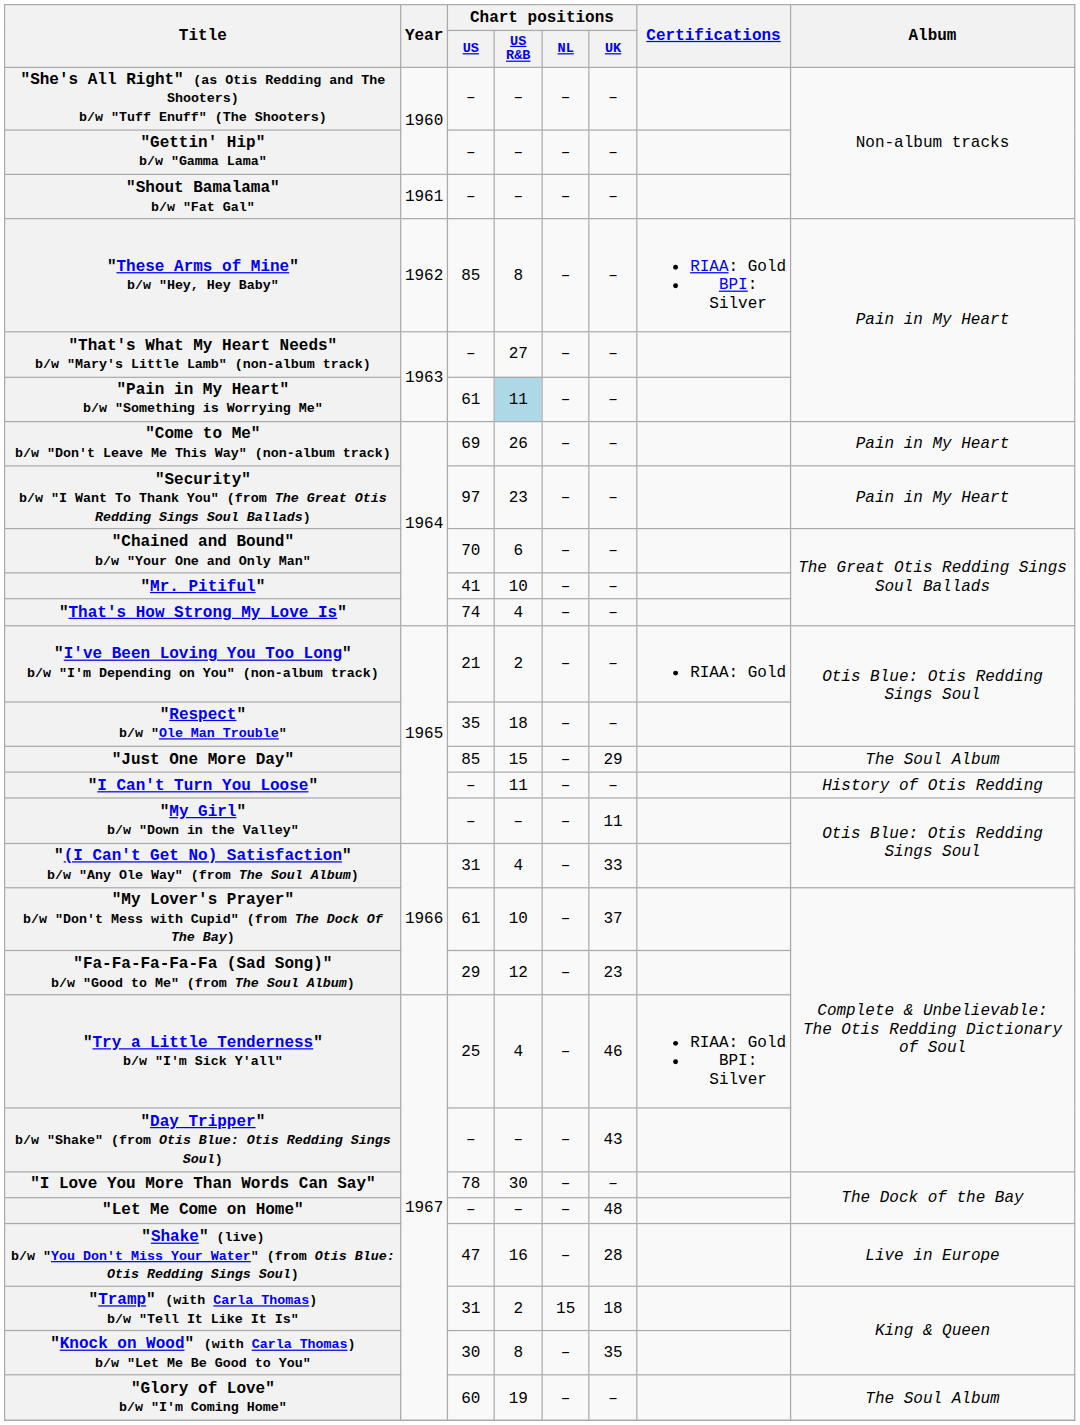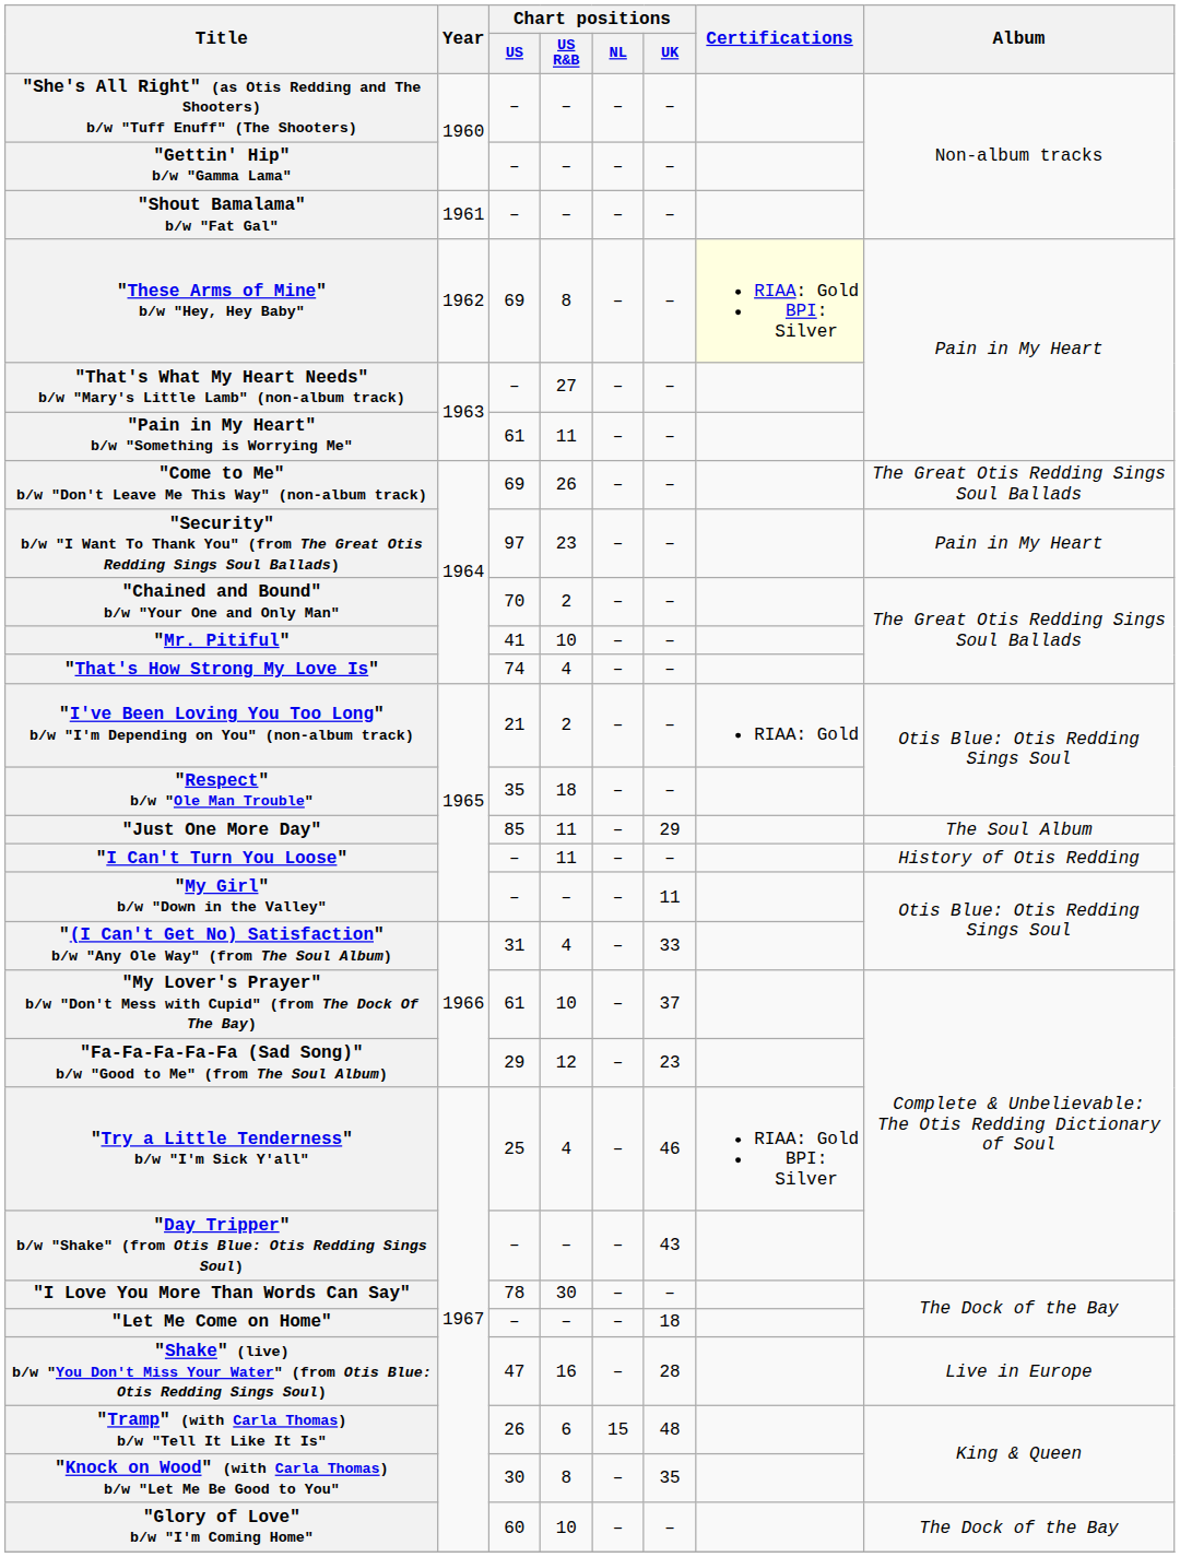 <table class="wikitable plainrowheaders" style="text-align:center;">
 <tr>
 <th rowspan="2">Title</th>
 <th rowspan="2">Year</th>
 <th colspan="4">Chart positions</th>
 <th rowspan="2"><a href='#'>Certifications</a></th>
 <th rowspan="2">Album</th>
 </tr>
 <tr>
 <th style="width:3em;font-size:85%"><a href='#'>US</a><br></th>
 <th style="width:3em;font-size:85%"><a href='#'>US<br>R&B</a><br></th>
 <th style="width:3em;font-size:85%"><a href='#'>NL</a><br></th>
 <th style="width:3em;font-size:85%"><a href='#'>UK</a><br></th>
 </tr>
 <tr>
 <th scope="row">"She's All Right" <small>(as Otis Redding and The Shooters)</small><br><small>b/w "Tuff Enuff" (The Shooters)</small></th>
 <td rowspan="2">1960</td>
 <td>–</td>
 <td>–</td>
 <td>–</td>
 <td>–</td>
 <td></td>
 <td rowspan="3">Non-album tracks</td>
 </tr>
 <tr>
 <th scope="row">"Gettin' Hip"<br><small>b/w "Gamma Lama"</small></th>
 <td>–</td>
 <td>–</td>
 <td>–</td>
 <td>–</td>
 <td></td>
 </tr>
 <tr>
 <th scope="row">"Shout Bamalama"<br><small>b/w "Fat Gal"</small></th>
 <td>1961</td>
 <td>–</td>
 <td>–</td>
 <td>–</td>
 <td>–</td>
 <td></td>
 </tr>
 <tr>
 <th scope="row">"<a href='#'>These Arms of Mine</a>"<br><small>b/w "Hey, Hey Baby"</small></th>
 <td>1962</td>
-<td>85</td>
+<td>69</td>
 <td>8</td>
 <td>–</td>
 <td>–</td>
-<td><br><ul><li><a href='#'>RIAA</a>: Gold</li><li><a href='#'>BPI</a>: Silver</li></ul></td>
+<td style="background: lightyellow;"><br><ul><li><a href='#'>RIAA</a>: Gold</li><li><a href='#'>BPI</a>: Silver</li></ul></td>
 <td rowspan="3"><em>Pain in My Heart</em></td>
 </tr>
 <tr>
 <th scope="row">"That's What My Heart Needs"<br><small>b/w "Mary's Little Lamb" (non-album track)</small></th>
 <td rowspan="2">1963</td>
 <td>–</td>
 <td>27</td>
 <td>–</td>
 <td>–</td>
 <td></td>
 </tr>
 <tr>
 <th scope="row">"Pain in My Heart"<br><small>b/w "Something is Worrying Me"</small></th>
 <td>61</td>
-<td style="background: lightblue;">11</td>
+<td>11</td>
 <td>–</td>
 <td>–</td>
 <td></td>
 </tr>
 <tr>
 <th scope="row">"Come to Me"<br><small>b/w "Don't Leave Me This Way" (non-album track)</small></th>
 <td rowspan="5">1964</td>
 <td>69</td>
 <td>26</td>
 <td>–</td>
 <td>–</td>
 <td></td>
-<td><em>Pain in My Heart</em></td>
+<td><em>The Great Otis Redding Sings Soul Ballads</em></td>
 </tr>
 <tr>
 <th scope="row">"Security"<br><small>b/w "I Want To Thank You" (from <em>The Great Otis Redding Sings Soul Ballads</em>)</small></th>
 <td>97</td>
 <td>23</td>
 <td>–</td>
 <td>–</td>
 <td></td>
 <td><em>Pain in My Heart</em></td>
 </tr>
 <tr>
 <th scope="row">"Chained and Bound"<br><small>b/w "Your One and Only Man" </small></th>
 <td>70</td>
-<td>6</td>
+<td>2</td>
 <td>–</td>
 <td>–</td>
 <td></td>
 <td rowspan="3"><em>The Great Otis Redding Sings Soul Ballads</em></td>
 </tr>
 <tr>
 <th scope="row">"<a href='#'>Mr. Pitiful</a>"</th>
 <td>41</td>
 <td>10</td>
 <td>–</td>
 <td>–</td>
 <td></td>
 </tr>
 <tr>
 <th scope="row">"<a href='#'>That's How Strong My Love Is</a>"</th>
 <td>74</td>
 <td>4</td>
 <td>–</td>
 <td>–</td>
 <td></td>
 </tr>
 <tr>
 <th scope="row">"<a href='#'>I've Been Loving You Too Long</a>"<br><small>b/w "I'm Depending on You" (non-album track)</small></th>
 <td rowspan="5">1965</td>
 <td>21</td>
 <td>2</td>
 <td>–</td>
 <td>–</td>
 <td><br><ul><li>RIAA: Gold</li></ul></td>
 <td rowspan="2"><em>Otis Blue: Otis Redding Sings Soul</em></td>
 </tr>
 <tr>
 <th scope="row">"<a href='#'>Respect</a>"<br><small>b/w "<a href='#'>Ole Man Trouble</a>"</small></th>
 <td>35</td>
 <td>18</td>
 <td>–</td>
 <td>–</td>
 <td></td>
 </tr>
 <tr>
 <th scope="row">"Just One More Day"</th>
 <td>85</td>
-<td>15</td>
+<td>11</td>
 <td>–</td>
 <td>29</td>
 <td></td>
 <td><em>The Soul Album</em></td>
 </tr>
 <tr>
 <th scope="row">"<a href='#'>I Can't Turn You Loose</a>"</th>
 <td>–</td>
 <td>11</td>
 <td>–</td>
 <td>–</td>
 <td></td>
 <td><em>History of Otis Redding</em></td>
 </tr>
 <tr>
 <th scope="row">"<a href='#'>My Girl</a>"<br><small>b/w "Down in the Valley"</small></th>
 <td>–</td>
 <td>–</td>
 <td>–</td>
 <td>11</td>
 <td></td>
 <td rowspan="2"><em>Otis Blue: Otis Redding Sings Soul</em></td>
 </tr>
 <tr>
 <th scope="row">"<a href='#'>(I Can't Get No) Satisfaction</a>"<br><small>b/w "Any Ole Way" (from <em>The Soul Album</em>)</small></th>
 <td rowspan="3">1966</td>
 <td>31</td>
 <td>4</td>
 <td>–</td>
 <td>33</td>
 <td></td>
 </tr>
 <tr>
 <th scope="row">"My Lover's Prayer"<br><small>b/w "Don't Mess with Cupid" (from <em>The Dock Of The Bay</em>)</small></th>
 <td>61</td>
 <td>10</td>
 <td>–</td>
 <td>37</td>
 <td></td>
 <td rowspan="4"><em>Complete & Unbelievable:<br>The Otis Redding Dictionary of Soul</em></td>
 </tr>
 <tr>
 <th scope="row">"Fa-Fa-Fa-Fa-Fa (Sad Song)"<br><small>b/w "Good to Me" (from <em>The Soul Album</em>)</small></th>
 <td>29</td>
 <td>12</td>
 <td>–</td>
 <td>23</td>
 <td></td>
 </tr>
 <tr>
 <th scope="row">"<a href='#'>Try a Little Tenderness</a>"<br><small>b/w "I'm Sick Y'all"</small></th>
 <td rowspan="8">1967</td>
 <td>25</td>
 <td>4</td>
 <td>–</td>
 <td>46</td>
 <td><br><ul><li>RIAA: Gold</li><li>BPI: Silver</li></ul></td>
 </tr>
 <tr>
 <th scope="row">"<a href='#'>Day Tripper</a>"<br><small>b/w "Shake" (from <em>Otis Blue: Otis Redding Sings Soul</em>)</small></th>
 <td>–</td>
 <td>–</td>
 <td>–</td>
 <td>43</td>
 <td></td>
 </tr>
 <tr>
 <th scope="row">"I Love You More Than Words Can Say"</th>
 <td>78</td>
 <td>30</td>
 <td>–</td>
 <td>–</td>
 <td></td>
 <td rowspan="2"><em>The Dock of the Bay</em></td>
 </tr>
 <tr>
 <th scope="row">"Let Me Come on Home"</th>
 <td>–</td>
 <td>–</td>
 <td>–</td>
-<td>48</td>
+<td>18</td>
 <td></td>
 </tr>
 <tr>
 <th scope="row">"<a href='#'>Shake</a>"<small> (live) </small> <br><small>b/w "<a href='#'>You Don't Miss Your Water</a>" (from <em>Otis Blue: Otis Redding Sings Soul</em>)</small></th>
 <td>47</td>
 <td>16</td>
 <td>–</td>
 <td>28</td>
 <td></td>
 <td><em>Live in Europe</em></td>
 </tr>
 <tr>
 <th scope="row">"<a href='#'>Tramp</a>" <small>(with <a href='#'>Carla Thomas</a>)</small><br><small>b/w "Tell It Like It Is"</small></th>
-<td>31</td>
-<td>2</td>
+<td>26</td>
+<td>6</td>
 <td>15</td>
-<td>18</td>
+<td>48</td>
 <td></td>
 <td rowspan="2"><em>King & Queen</em></td>
 </tr>
 <tr>
 <th scope="row">"<a href='#'>Knock on Wood</a>" <small>(with <a href='#'>Carla Thomas</a>)</small><br><small>b/w "Let Me Be Good to You"</small></th>
 <td>30</td>
 <td>8</td>
 <td>–</td>
 <td>35</td>
 <td></td>
 </tr>
 <tr>
 <th scope="row">"Glory of Love"<br><small>b/w "I'm Coming Home"</small></th>
 <td>60</td>
-<td>19</td>
+<td>10</td>
 <td>–</td>
 <td>–</td>
 <td></td>
-<td><em>The Soul Album</em></td>
+<td><em>The Dock of the Bay</em></td>
 </tr>
 <tr>
 </tr>
 </table>
